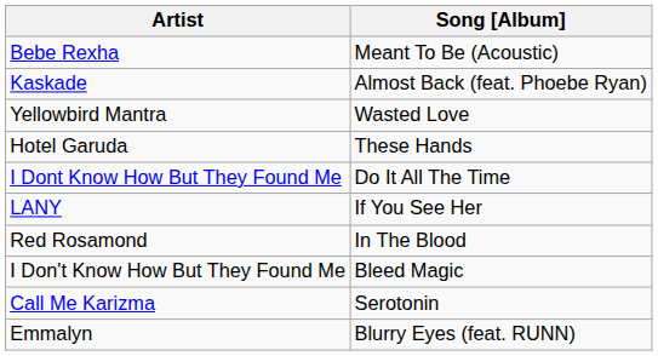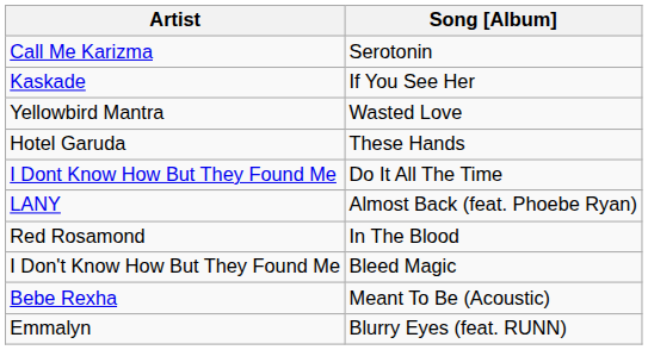 <table class="wikitable">
 <tr>
 <th>Artist</th>
 <th>Song [Album]</th>
 </tr>
 <tr>
-<td><a href='#'>Bebe Rexha</a></td>
-<td>Meant To Be (Acoustic)</td>
+<td><a href='#'>Call Me Karizma</a></td>
+<td>Serotonin</td>
 </tr>
 <tr>
 <td><a href='#'>Kaskade</a></td>
-<td>Almost Back (feat. Phoebe Ryan)</td>
+<td>If You See Her</td>
 </tr>
 <tr>
 <td>Yellowbird Mantra</td>
 <td>Wasted Love</td>
 </tr>
 <tr>
 <td>Hotel Garuda</td>
 <td>These Hands</td>
 </tr>
 <tr>
 <td><a href='#'>I Dont Know How But They Found Me</a></td>
 <td>Do It All The Time</td>
 </tr>
 <tr>
 <td><a href='#'>LANY</a></td>
-<td>If You See Her</td>
+<td>Almost Back (feat. Phoebe Ryan)</td>
 </tr>
 <tr>
 <td>Red Rosamond</td>
 <td>In The Blood</td>
 </tr>
 <tr>
 <td>I Don't Know How But They Found Me</td>
 <td>Bleed Magic</td>
 </tr>
 <tr>
-<td><a href='#'>Call Me Karizma</a></td>
-<td>Serotonin</td>
+<td><a href='#'>Bebe Rexha</a></td>
+<td>Meant To Be (Acoustic)</td>
 </tr>
 <tr>
 <td>Emmalyn</td>
 <td>Blurry Eyes (feat. RUNN)</td>
 </tr>
 </table>
